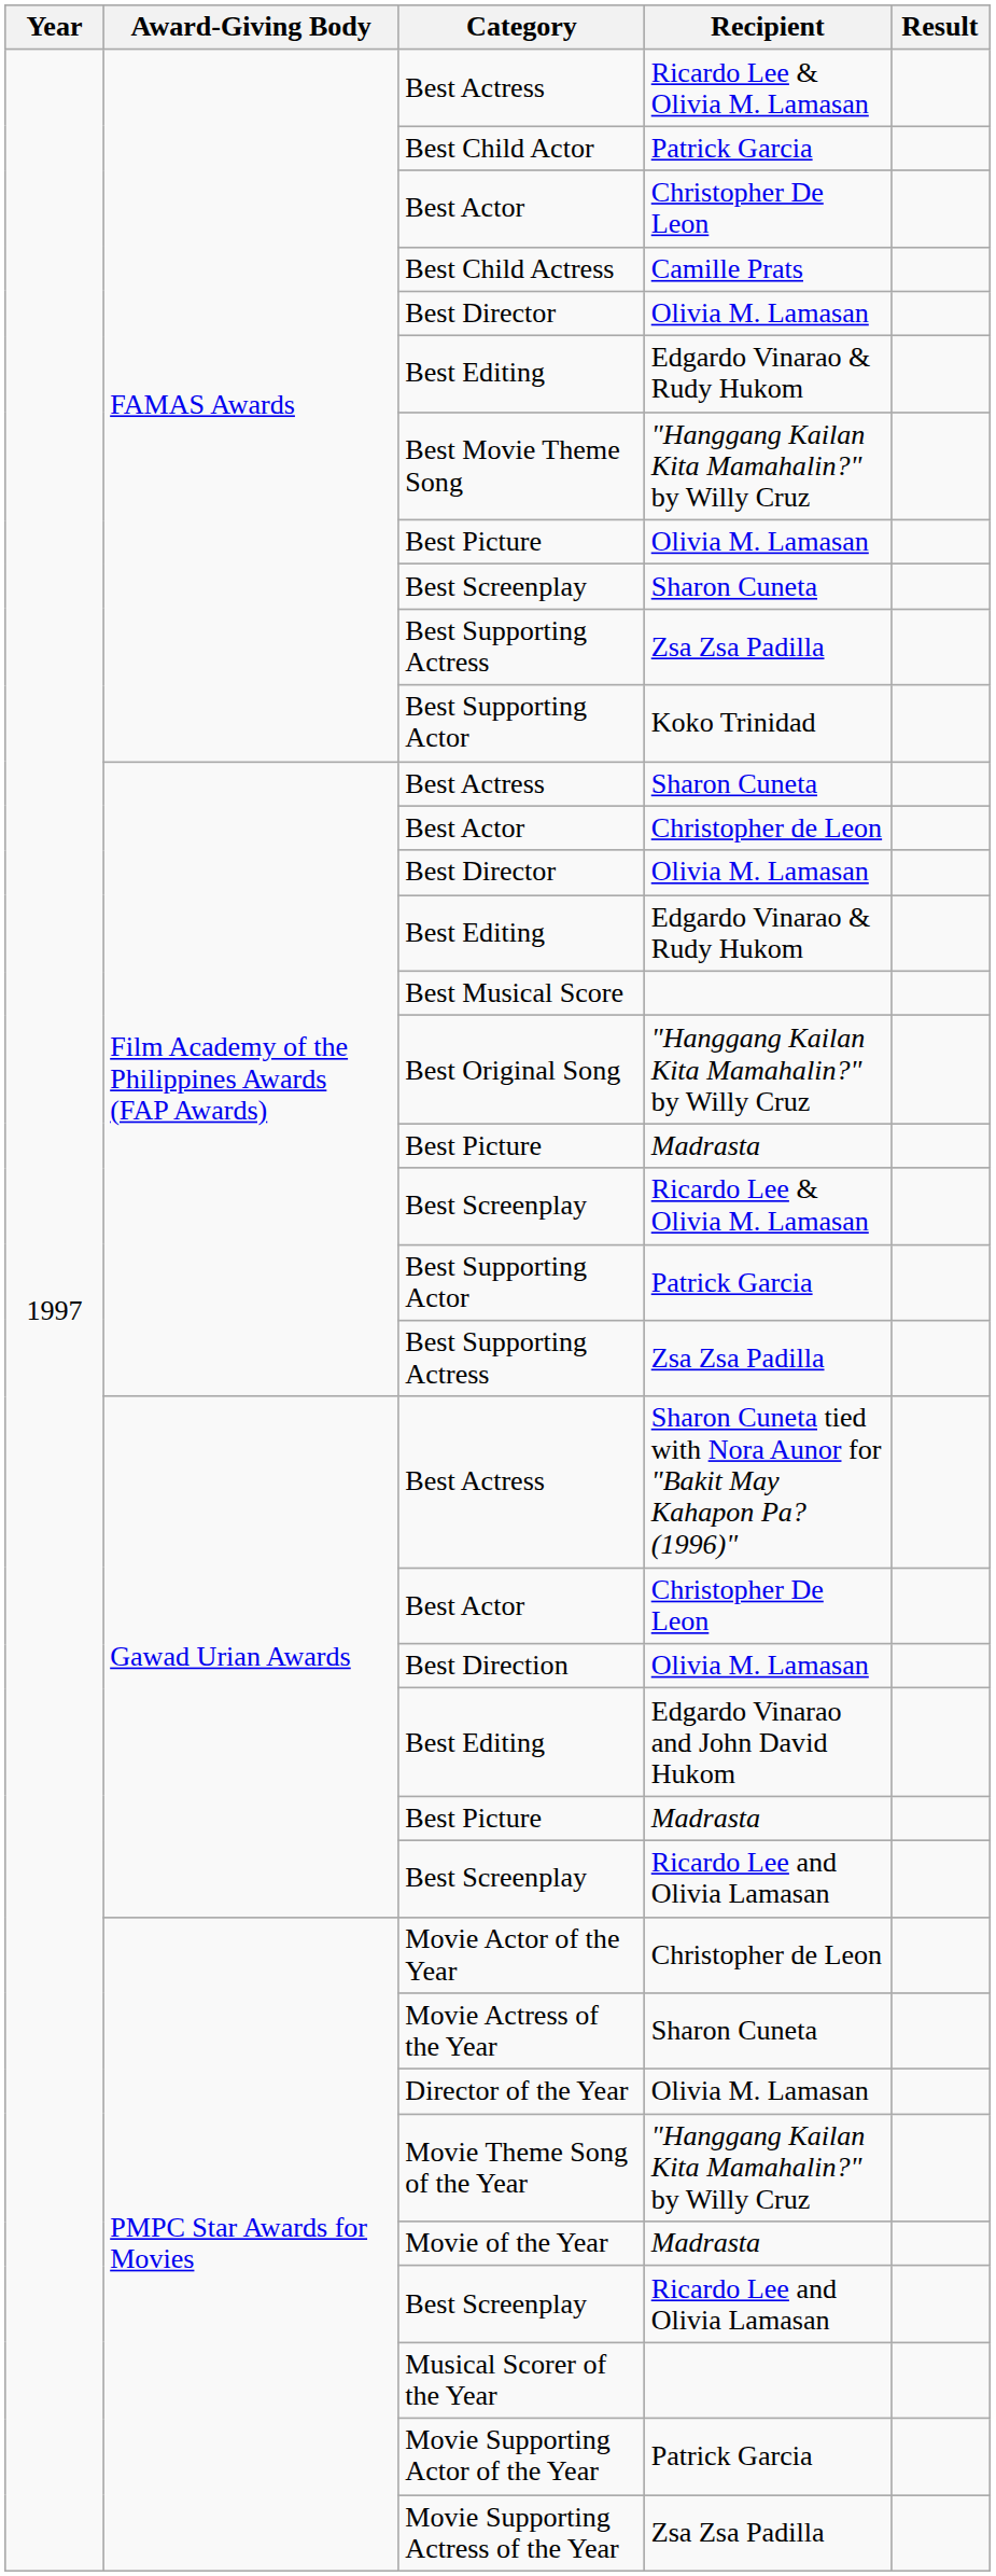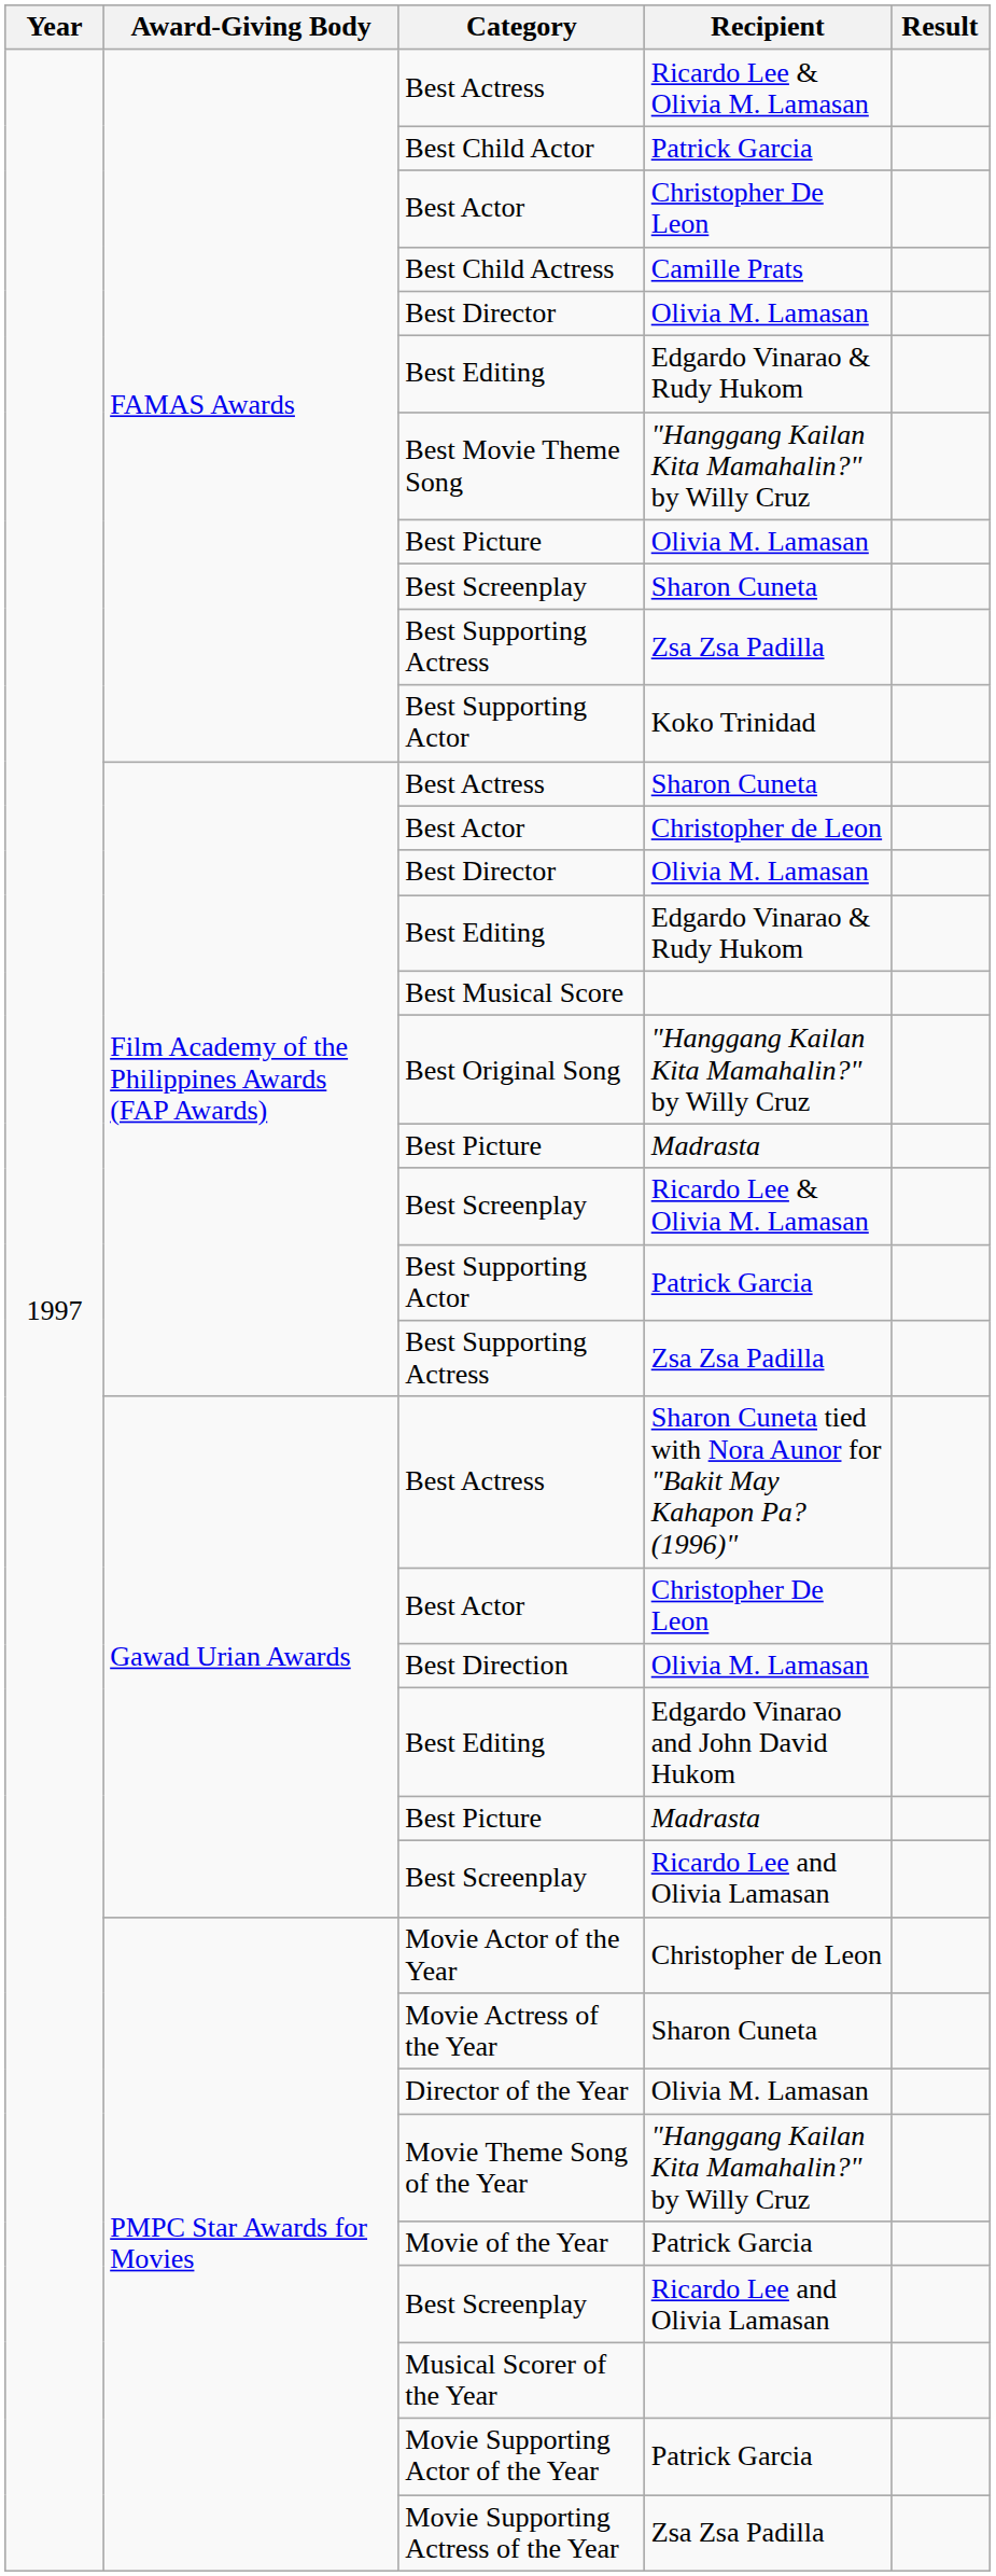 <table width="90%" class="wikitable sortable">
 <tr>
 <th width="10%">Year</th>
 <th width="30%">Award-Giving Body</th>
 <th width="25%">Category</th>
 <th width="25%">Recipient</th>
 <th width="10%">Result</th>
 </tr>
 <tr>
 <td rowspan="36" align="center">1997</td>
 <td rowspan="11" align="left"><a href='#'>FAMAS Awards</a></td>
 <td>Best Actress</td>
 <td><a href='#'>Ricardo Lee</a> & <a href='#'>Olivia M. Lamasan</a></td>
 <td></td>
 </tr>
 <tr>
 <td>Best Child Actor</td>
 <td><a href='#'>Patrick Garcia</a></td>
 <td></td>
 </tr>
 <tr>
 <td>Best Actor</td>
 <td><a href='#'>Christopher De Leon</a></td>
 <td></td>
 </tr>
 <tr>
 <td>Best Child Actress</td>
 <td><a href='#'>Camille Prats</a></td>
 <td></td>
 </tr>
 <tr>
 <td>Best Director</td>
 <td><a href='#'>Olivia M. Lamasan</a></td>
 <td></td>
 </tr>
 <tr>
 <td>Best Editing</td>
 <td>Edgardo Vinarao & Rudy Hukom</td>
 <td></td>
 </tr>
 <tr>
 <td>Best Movie Theme Song</td>
 <td><em>"Hanggang Kailan Kita Mamahalin?"</em> by Willy Cruz</td>
 <td></td>
 </tr>
 <tr>
 <td>Best Picture</td>
 <td><a href='#'>Olivia M. Lamasan</a></td>
 <td></td>
 </tr>
 <tr>
 <td>Best Screenplay</td>
 <td><a href='#'>Sharon Cuneta</a></td>
 <td></td>
 </tr>
 <tr>
 <td>Best Supporting Actress</td>
 <td><a href='#'>Zsa Zsa Padilla</a></td>
 <td></td>
 </tr>
 <tr>
 <td>Best Supporting Actor</td>
 <td>Koko Trinidad</td>
 <td></td>
 </tr>
 <tr>
 <td rowspan="10" align="left"><a href='#'>Film Academy of the Philippines Awards (FAP Awards)</a></td>
 <td>Best Actress</td>
 <td><a href='#'>Sharon Cuneta</a></td>
 <td></td>
 </tr>
 <tr>
 <td>Best Actor</td>
 <td><a href='#'>Christopher de Leon</a></td>
 <td></td>
 </tr>
 <tr>
 <td>Best Director</td>
 <td><a href='#'>Olivia M. Lamasan</a></td>
 <td></td>
 </tr>
 <tr>
 <td>Best Editing</td>
 <td>Edgardo Vinarao & Rudy Hukom</td>
 <td></td>
 </tr>
 <tr>
 <td>Best Musical Score</td>
 <td></td>
 <td></td>
 </tr>
 <tr>
 <td>Best Original Song</td>
 <td><em>"Hanggang Kailan Kita Mamahalin?"</em> by Willy Cruz</td>
 <td></td>
 </tr>
 <tr>
 <td>Best Picture</td>
 <td><em>Madrasta</em></td>
 <td></td>
 </tr>
 <tr>
 <td>Best Screenplay</td>
 <td><a href='#'>Ricardo Lee</a> & <a href='#'>Olivia M. Lamasan</a></td>
 <td></td>
 </tr>
 <tr>
 <td>Best Supporting Actor</td>
 <td><a href='#'>Patrick Garcia</a></td>
 <td></td>
 </tr>
 <tr>
 <td>Best Supporting Actress</td>
 <td><a href='#'>Zsa Zsa Padilla</a></td>
 <td></td>
 </tr>
 <tr>
 <td rowspan="6" align="left"><a href='#'>Gawad Urian Awards</a></td>
 <td>Best Actress</td>
 <td><a href='#'>Sharon Cuneta</a> tied with <a href='#'>Nora Aunor</a> for <em>"Bakit May Kahapon Pa? (1996)"</em></td>
 <td></td>
 </tr>
 <tr>
 <td>Best Actor</td>
 <td><a href='#'>Christopher De Leon</a></td>
 <td></td>
 </tr>
 <tr>
 <td>Best Direction</td>
 <td><a href='#'>Olivia M. Lamasan</a></td>
 <td></td>
 </tr>
 <tr>
 <td>Best Editing</td>
 <td>Edgardo Vinarao and John David Hukom</td>
 <td></td>
 </tr>
 <tr>
 <td>Best Picture</td>
 <td><em>Madrasta</em></td>
 <td></td>
 </tr>
 <tr>
 <td>Best Screenplay</td>
 <td><a href='#'>Ricardo Lee</a> and Olivia Lamasan</td>
 <td></td>
 </tr>
 <tr>
 <td rowspan="9" align="left"><a href='#'>PMPC Star Awards for Movies</a></td>
 <td>Movie Actor of the Year</td>
 <td>Christopher de Leon</td>
 <td></td>
 </tr>
 <tr>
 <td>Movie Actress of the Year</td>
 <td>Sharon Cuneta</td>
 <td></td>
 </tr>
 <tr>
 <td>Director of the Year</td>
 <td>Olivia M. Lamasan</td>
 <td></td>
 </tr>
 <tr>
 <td>Movie Theme Song of the Year</td>
 <td><em>"Hanggang Kailan Kita Mamahalin?"</em> by Willy Cruz</td>
 <td></td>
 </tr>
 <tr>
 <td>Movie of the Year</td>
-<td><em>Madrasta</em></td>
+<td>Patrick Garcia</td>
 <td></td>
 </tr>
 <tr>
 <td>Best Screenplay</td>
 <td><a href='#'>Ricardo Lee</a> and Olivia Lamasan</td>
 <td></td>
 </tr>
 <tr>
 <td>Musical Scorer of the Year</td>
 <td></td>
 <td></td>
 </tr>
 <tr>
 <td>Movie Supporting Actor of the Year</td>
 <td>Patrick Garcia</td>
 <td></td>
 </tr>
 <tr>
 <td>Movie Supporting Actress of the Year</td>
 <td>Zsa Zsa Padilla</td>
 <td></td>
 </tr>
 </table>
